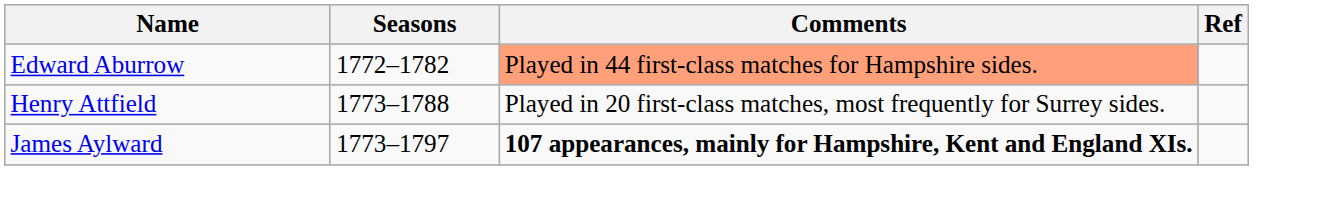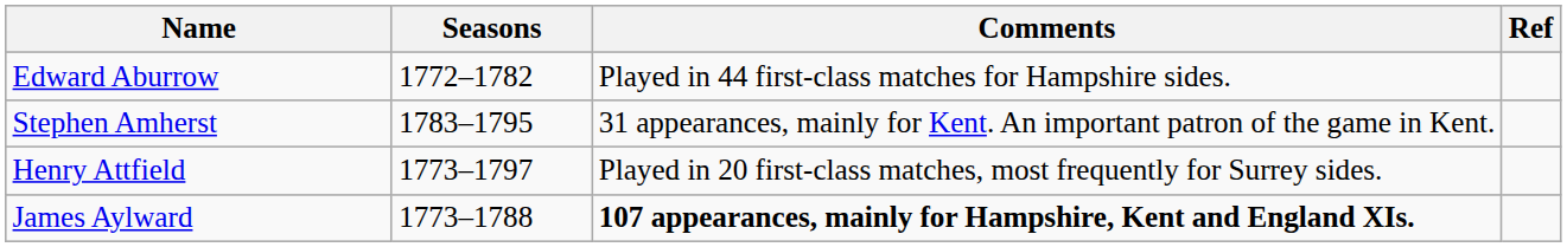 <table class="wikitable">
 <tr>
 <th style="width:200px">Name</th>
 <th style="width: 100px">Seasons</th>
 <th>Comments</th>
 <th>Ref</th>
 </tr>
 <tr>
 <td><a href='#'>Edward Aburrow</a></td>
 <td>1772–1782</td>
-<td style="background: lightsalmon;">Played in 44 first-class matches for Hampshire sides.</td>
+<td>Played in 44 first-class matches for Hampshire sides.</td>
+<td></td>
+</tr>
+<tr>
+<td><a href='#'>Stephen Amherst</a></td>
+<td>1783–1795</td>
+<td>31 appearances, mainly for <a href='#'>Kent</a>. An important patron of the game in Kent.</td>
 <td></td>
 </tr>
 <tr>
 <td><a href='#'>Henry Attfield</a></td>
-<td>1773–1788</td>
+<td>1773–1797</td>
 <td>Played in 20 first-class matches, most frequently for Surrey sides.</td>
 <td></td>
 </tr>
 <tr>
 <td><a href='#'>James Aylward</a></td>
-<td>1773–1797</td>
+<td>1773–1788</td>
 <td><strong>107 appearances, mainly for Hampshire, Kent and England XIs.</strong></td>
 <td></td>
 </tr>
 </table>
